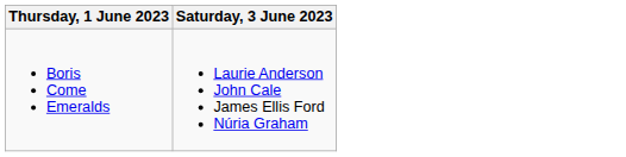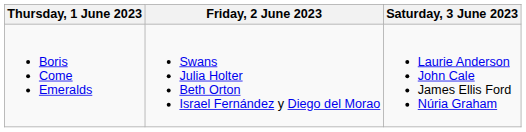 <table class="wikitable">
 <tr>
 <th>Thursday, 1 June 2023</th>
+<th>Friday, 2 June 2023</th>
 <th>Saturday, 3 June 2023</th>
 </tr>
 <tr valign="top">
 <td><br><ul><li><a href='#'>Boris</a></li><li><a href='#'>Come</a></li><li><a href='#'>Emeralds</a></li></ul></td>
+<td><br><ul><li><a href='#'>Swans</a></li><li><a href='#'>Julia Holter</a></li><li><a href='#'>Beth Orton</a></li><li><a href='#'>Israel Fernández</a> y <a href='#'>Diego del Morao</a></li></ul></td>
 <td><br><ul><li><a href='#'>Laurie Anderson</a></li><li><a href='#'>John Cale</a></li><li>James Ellis Ford</li><li><a href='#'>Núria Graham</a></li></ul></td>
 </tr>
 </table>
